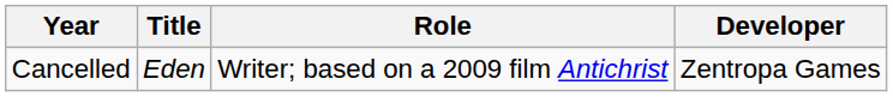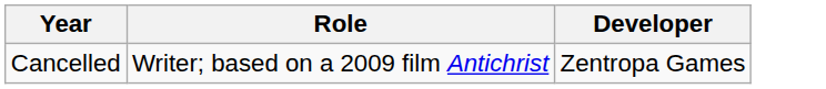 <table class="wikitable">
 <tr>
 <th>Year</th>
-<th>Title</th>
 <th>Role</th>
 <th>Developer</th>
 </tr>
 <tr>
 <td>Cancelled</td>
-<td><em>Eden</em></td>
 <td>Writer; based on a 2009 film <em><a href='#'>Antichrist</a></em></td>
 <td>Zentropa Games</td>
 </tr>
 </table>
